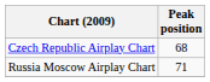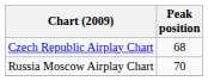 <table class="wikitable sortable">
 <tr>
 <th>Chart (2009)</th>
 <th>Peak<br>position</th>
 </tr>
 <tr>
 <td><a href='#'>Czech Republic Airplay Chart</a></td>
 <td align="center">68</td>
 </tr>
 <tr>
 <td>Russia Moscow Airplay Chart</td>
-<td align="center">71</td>
+<td align="center">70</td>
 </tr>
 <tr>
 </tr>
 </table>
